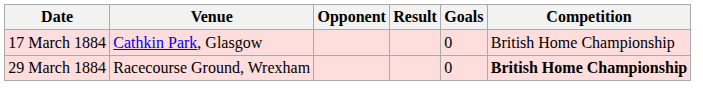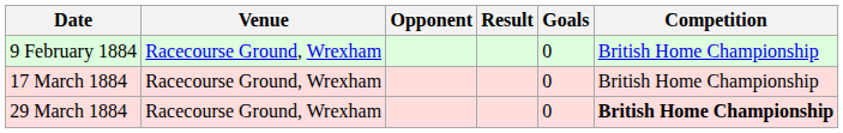 <table class="wikitable">
 <tr>
 <th>Date</th>
 <th>Venue</th>
 <th>Opponent</th>
 <th>Result</th>
 <th>Goals</th>
 <th>Competition</th>
 </tr>
+<tr style="background:#dfd;">
+<td>9 February 1884</td>
+<td><a href='#'>Racecourse Ground</a>, <a href='#'>Wrexham</a></td>
+<td></td>
+<td></td>
+<td>0</td>
+<td><a href='#'>British Home Championship</a></td>
+</tr>
 <tr style="background:#fdd;">
 <td>17 March 1884</td>
-<td><a href='#'>Cathkin Park</a>, Glasgow</td>
+<td>Racecourse Ground, Wrexham</td>
 <td></td>
 <td></td>
 <td>0</td>
 <td>British Home Championship</td>
 </tr>
 <tr style="background:#fdd;">
 <td>29 March 1884</td>
 <td>Racecourse Ground, Wrexham</td>
 <td></td>
 <td></td>
 <td>0</td>
 <td><strong>British Home Championship</strong></td>
 </tr>
 </table>
